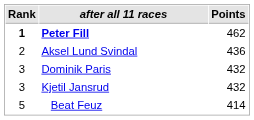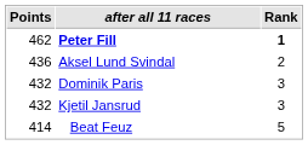 <table cellspacing="1" cellpadding="3" style="border:1px solid #aaa; font-size:86%;">
 <tr style="background:#e4e4e4;">
+<th style="border-bottom:1px solid #aaa; width:20px;">Points</th>
+<th style="border-bottom:1px solid #aaa; width:200px; white-space:nowrap;"><em>after all 11 races</em> </th>
 <th style="border-bottom:1px solid #aaa; width:10px;">Rank</th>
-<th style="border-bottom:1px solid #aaa; width:200px; white-space:nowrap;"><em>after all 11 races</em> </th>
-<th style="border-bottom:1px solid #aaa; width:20px;">Points</th>
 </tr>
 <tr>
+<td align="right">462</td>
+<td><strong> <a href='#'>Peter Fill</a></strong></td>
 <td style="text-align:center;"><strong>1</strong></td>
-<td><strong> <a href='#'>Peter Fill</a></strong></td>
-<td align="right">462</td>
 </tr>
 <tr>
+<td align="right">436</td>
+<td style="white-space: nowrap;"> <a href='#'>Aksel Lund Svindal</a></td>
 <td style="text-align:center;">2</td>
-<td style="white-space: nowrap;"> <a href='#'>Aksel Lund Svindal</a></td>
-<td align="right">436</td>
 </tr>
 <tr>
+<td align="right">432</td>
+<td> <a href='#'>Dominik Paris</a></td>
 <td style="text-align:center;">3</td>
-<td> <a href='#'>Dominik Paris</a></td>
-<td align="right">432</td>
 </tr>
 <tr>
+<td align="right">432</td>
+<td> <a href='#'>Kjetil Jansrud</a></td>
 <td style="text-align:center;">3</td>
-<td> <a href='#'>Kjetil Jansrud</a></td>
-<td align="right">432</td>
 </tr>
 <tr>
+<td align="right">414</td>
+<td>   <a href='#'>Beat Feuz</a></td>
 <td style="text-align:center;">5</td>
-<td>   <a href='#'>Beat Feuz</a></td>
-<td align="right">414</td>
 </tr>
 </table>
